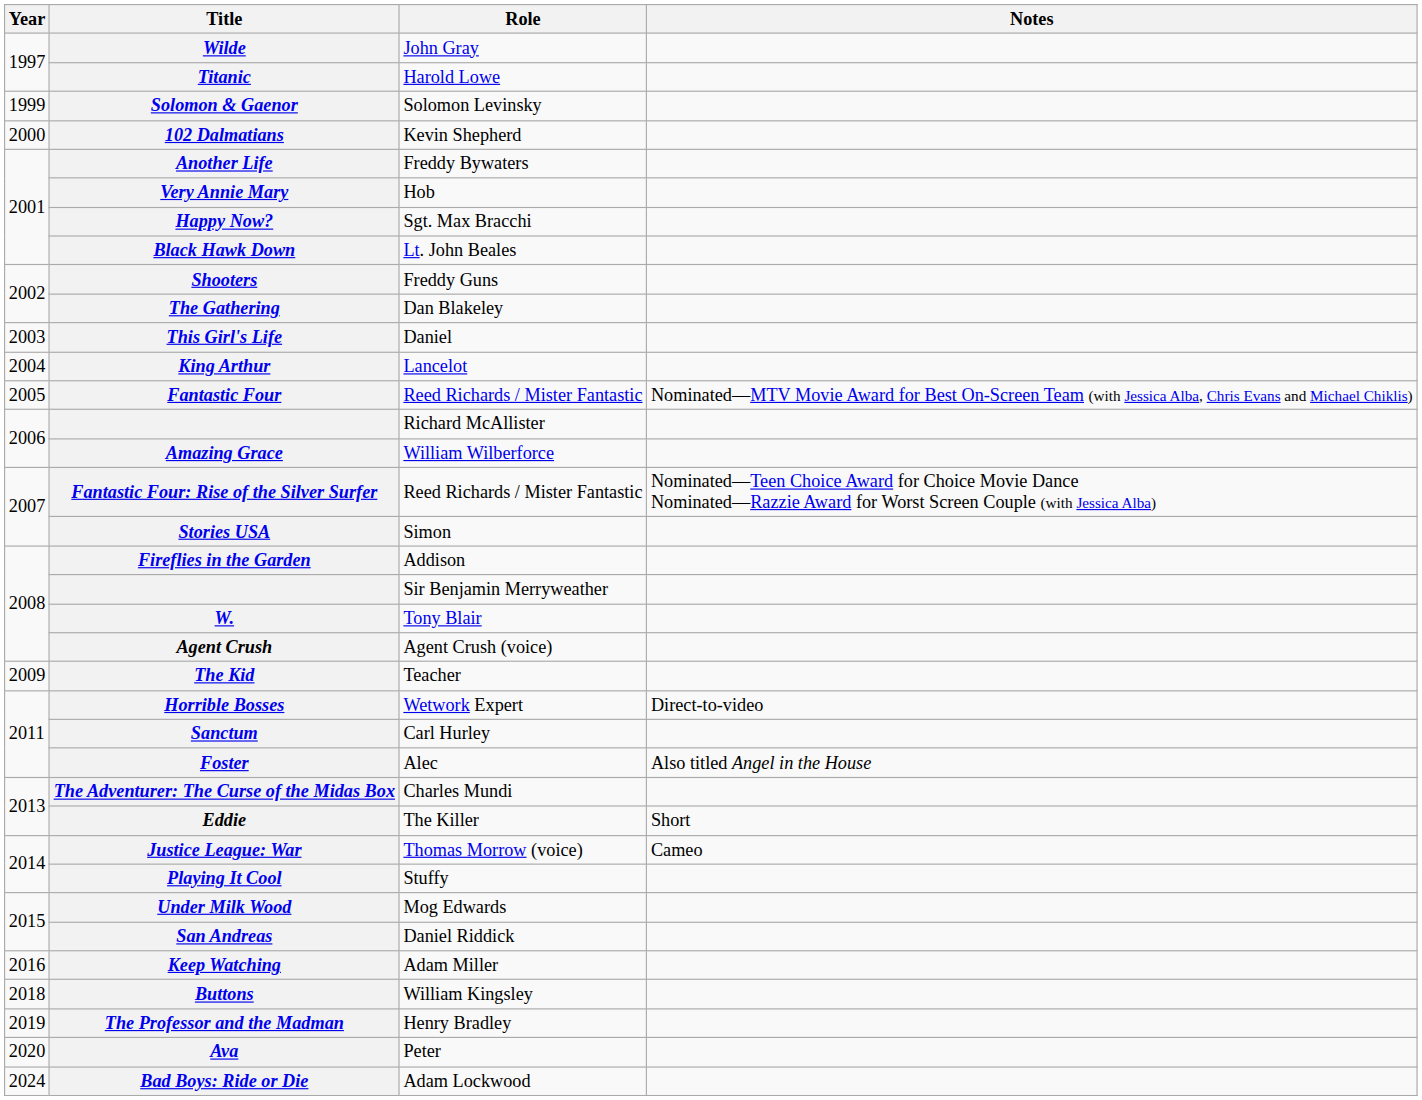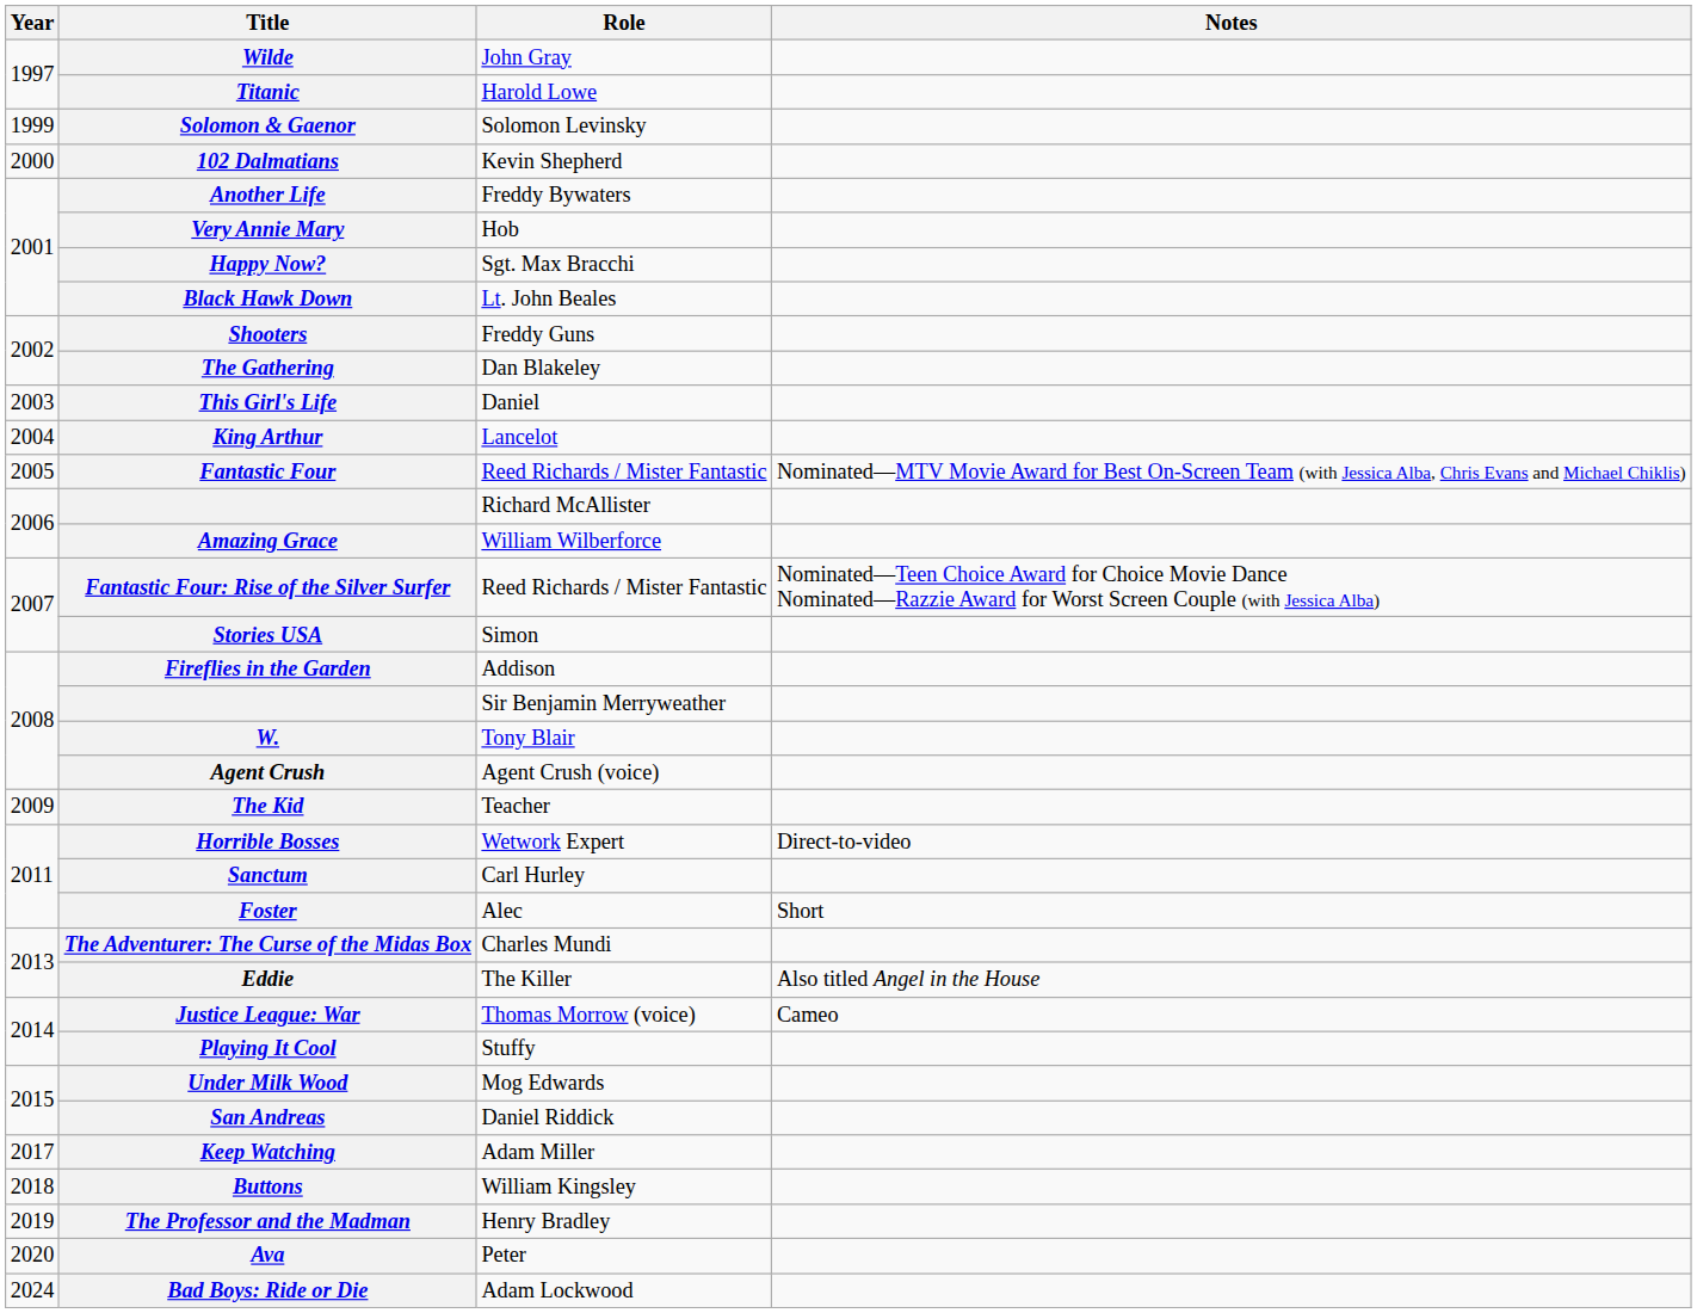 <table class="wikitable sortable plainrowheaders">
 <tr>
 <th scope="col">Year</th>
 <th scope="col">Title</th>
 <th scope="col">Role</th>
 <th scope="col" class="unsortable">Notes</th>
 </tr>
 <tr>
 <td rowspan="2">1997</td>
 <th scope="row"><em><a href='#'>Wilde</a></em></th>
 <td><a href='#'>John Gray</a></td>
 <td></td>
 </tr>
 <tr>
 <th scope="row"><em><a href='#'>Titanic</a></em></th>
 <td><a href='#'>Harold Lowe</a></td>
 <td></td>
 </tr>
 <tr>
 <td>1999</td>
 <th scope="row"><em><a href='#'>Solomon & Gaenor</a></em></th>
 <td>Solomon Levinsky</td>
 <td></td>
 </tr>
 <tr>
 <td>2000</td>
 <th scope="row"><em><a href='#'>102 Dalmatians</a></em></th>
 <td>Kevin Shepherd</td>
 <td></td>
 </tr>
 <tr>
 <td rowspan="4">2001</td>
 <th scope="row"><em><a href='#'>Another Life</a></em></th>
 <td>Freddy Bywaters</td>
 <td></td>
 </tr>
 <tr>
 <th scope="row"><em><a href='#'>Very Annie Mary</a></em></th>
 <td>Hob</td>
 <td></td>
 </tr>
 <tr>
 <th scope="row"><em><a href='#'>Happy Now?</a></em></th>
 <td>Sgt. Max Bracchi</td>
 <td></td>
 </tr>
 <tr>
 <th scope="row"><em><a href='#'>Black Hawk Down</a></em></th>
 <td><a href='#'>Lt</a>. John Beales</td>
 <td></td>
 </tr>
 <tr>
 <td rowspan="2">2002</td>
 <th scope="row"><em><a href='#'>Shooters</a></em></th>
 <td>Freddy Guns</td>
 <td></td>
 </tr>
 <tr>
 <th scope="row"><em><a href='#'>The Gathering</a></em></th>
 <td>Dan Blakeley</td>
 <td></td>
 </tr>
 <tr>
 <td>2003</td>
 <th scope="row"><em><a href='#'>This Girl's Life</a></em></th>
 <td>Daniel</td>
 <td></td>
 </tr>
 <tr>
 <td>2004</td>
 <th scope="row"><em><a href='#'>King Arthur</a></em></th>
 <td><a href='#'>Lancelot</a></td>
 <td></td>
 </tr>
 <tr>
 <td>2005</td>
 <th scope="row"><em><a href='#'>Fantastic Four</a></em></th>
 <td><a href='#'>Reed Richards / Mister Fantastic</a></td>
 <td>Nominated—<a href='#'>MTV Movie Award for Best On-Screen Team</a> <small>(with <a href='#'>Jessica Alba</a>, <a href='#'>Chris Evans</a> and <a href='#'>Michael Chiklis</a>)</small></td>
 </tr>
 <tr>
 <td rowspan="2">2006</td>
 <th scope="row"><em></em></th>
 <td>Richard McAllister</td>
 <td></td>
 </tr>
 <tr>
 <th scope="row"><em><a href='#'>Amazing Grace</a></em></th>
 <td><a href='#'>William Wilberforce</a></td>
 <td></td>
 </tr>
 <tr>
 <td rowspan="2">2007</td>
 <th scope="row"><em><a href='#'>Fantastic Four: Rise of the Silver Surfer</a></em></th>
 <td>Reed Richards / Mister Fantastic</td>
 <td>Nominated—<a href='#'>Teen Choice Award</a> for Choice Movie Dance<br>Nominated—<a href='#'>Razzie Award</a> for Worst Screen Couple <small> (with <a href='#'>Jessica Alba</a>)</small></td>
 </tr>
 <tr>
 <th scope="row"><em><a href='#'>Stories USA</a></em></th>
 <td>Simon</td>
 <td></td>
 </tr>
 <tr>
 <td rowspan="4">2008</td>
 <th scope="row"><em><a href='#'>Fireflies in the Garden</a></em></th>
 <td>Addison</td>
 <td></td>
 </tr>
 <tr>
 <th scope="row"><em></em></th>
 <td>Sir Benjamin Merryweather</td>
 <td></td>
 </tr>
 <tr>
 <th scope="row"><em><a href='#'>W.</a></em></th>
 <td><a href='#'>Tony Blair</a></td>
 <td></td>
 </tr>
 <tr>
 <th scope="row"><em>Agent Crush</em></th>
 <td>Agent Crush (voice)</td>
 <td></td>
 </tr>
 <tr>
 <td>2009</td>
 <th scope="row"><em><a href='#'>The Kid</a></em></th>
 <td>Teacher</td>
 <td></td>
 </tr>
 <tr>
 <td rowspan="3">2011</td>
 <th scope="row"><em><a href='#'>Horrible Bosses</a></em></th>
 <td><a href='#'>Wetwork</a> Expert</td>
 <td>Direct-to-video</td>
 </tr>
 <tr>
 <th scope="row"><em><a href='#'>Sanctum</a></em></th>
 <td>Carl Hurley</td>
 <td></td>
 </tr>
 <tr>
 <th scope="row"><em><a href='#'>Foster</a></em></th>
 <td>Alec</td>
-<td>Also titled <em>Angel in the House</em></td>
+<td>Short</td>
 </tr>
 <tr>
 <td rowspan="2">2013</td>
 <th scope="row"><em><a href='#'>The Adventurer: The Curse of the Midas Box</a></em></th>
 <td>Charles Mundi</td>
 <td></td>
 </tr>
 <tr>
 <th scope="row"><em>Eddie</em></th>
 <td>The Killer</td>
-<td>Short</td>
+<td>Also titled <em>Angel in the House</em></td>
 </tr>
 <tr>
 <td rowspan="2">2014</td>
 <th scope="row"><em><a href='#'>Justice League: War</a></em></th>
 <td><a href='#'>Thomas Morrow</a> (voice)</td>
 <td>Cameo</td>
 </tr>
 <tr>
 <th scope="row"><em><a href='#'>Playing It Cool</a></em></th>
 <td>Stuffy</td>
 <td></td>
 </tr>
 <tr>
 <td rowspan="2">2015</td>
 <th scope="row"><em><a href='#'>Under Milk Wood</a></em></th>
 <td>Mog Edwards</td>
 <td></td>
 </tr>
 <tr>
 <th scope="row"><em><a href='#'>San Andreas</a></em></th>
 <td>Daniel Riddick</td>
 <td></td>
 </tr>
 <tr>
-<td>2016</td>
+<td>2017</td>
 <th scope="row"><em><a href='#'>Keep Watching</a></em></th>
 <td>Adam Miller</td>
 <td></td>
 </tr>
 <tr>
 <td>2018</td>
 <th scope="row"><em><a href='#'>Buttons</a></em></th>
 <td>William Kingsley</td>
 <td></td>
 </tr>
 <tr>
 <td>2019</td>
 <th scope="row"><em><a href='#'>The Professor and the Madman</a></em></th>
 <td>Henry Bradley</td>
 <td></td>
 </tr>
 <tr>
 <td>2020</td>
 <th scope="row"><em><a href='#'>Ava</a></em></th>
 <td>Peter</td>
 <td></td>
 </tr>
 <tr>
 <td>2024</td>
 <th scope="row"><em><a href='#'>Bad Boys: Ride or Die</a></em></th>
 <td>Adam Lockwood</td>
 <td></td>
 </tr>
 </table>
